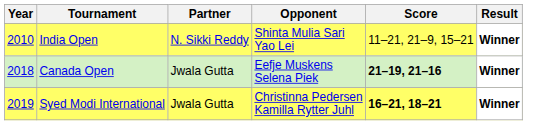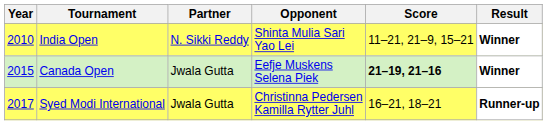 <table class="sortable wikitable" style="font-size: 90%;">
 <tr>
 <th>Year</th>
 <th>Tournament</th>
 <th>Partner</th>
 <th>Opponent</th>
 <th>Score</th>
 <th>Result</th>
 </tr>
 <tr style="background:#FFFF67">
 <td align="center"><a href='#'>2010</a></td>
 <td align="left"><a href='#'>India Open</a></td>
 <td align="left"> <a href='#'>N. Sikki Reddy</a></td>
 <td align="left"> <a href='#'>Shinta Mulia Sari</a><br> <a href='#'>Yao Lei</a></td>
 <td align="left">11–21, 21–9, 15–21</td>
 <td style="text-align:left; background:white"> <strong>Winner</strong></td>
 </tr>
 <tr style="background:#D4F1C5">
-<td align="center"><a href='#'>2018</a></td>
+<td align="center"><a href='#'>2015</a></td>
 <td align="left"><a href='#'>Canada Open</a></td>
 <td align="left"> Jwala Gutta</td>
 <td align="left"> <a href='#'>Eefje Muskens</a><br> <a href='#'>Selena Piek</a></td>
 <td align="left"><strong>21–19, 21–16</strong></td>
 <td style="text-align:left; background:white"> <strong>Winner</strong></td>
 </tr>
 <tr style="background:#FFFF67">
-<td align="center"><a href='#'>2019</a></td>
+<td align="center"><a href='#'>2017</a></td>
 <td align="left"><a href='#'>Syed Modi International</a></td>
 <td align="left"> Jwala Gutta</td>
 <td align="left"> <a href='#'>Christinna Pedersen</a><br> <a href='#'>Kamilla Rytter Juhl</a></td>
-<td align="left"><strong>16–21, 18–21</strong></td>
-<td style="text-align:left; background:white"> <strong>Winner</strong></td>
+<td align="left">16–21, 18–21</td>
+<td style="text-align:left; background:white"> <strong>Runner-up</strong></td>
 </tr>
 </table>
